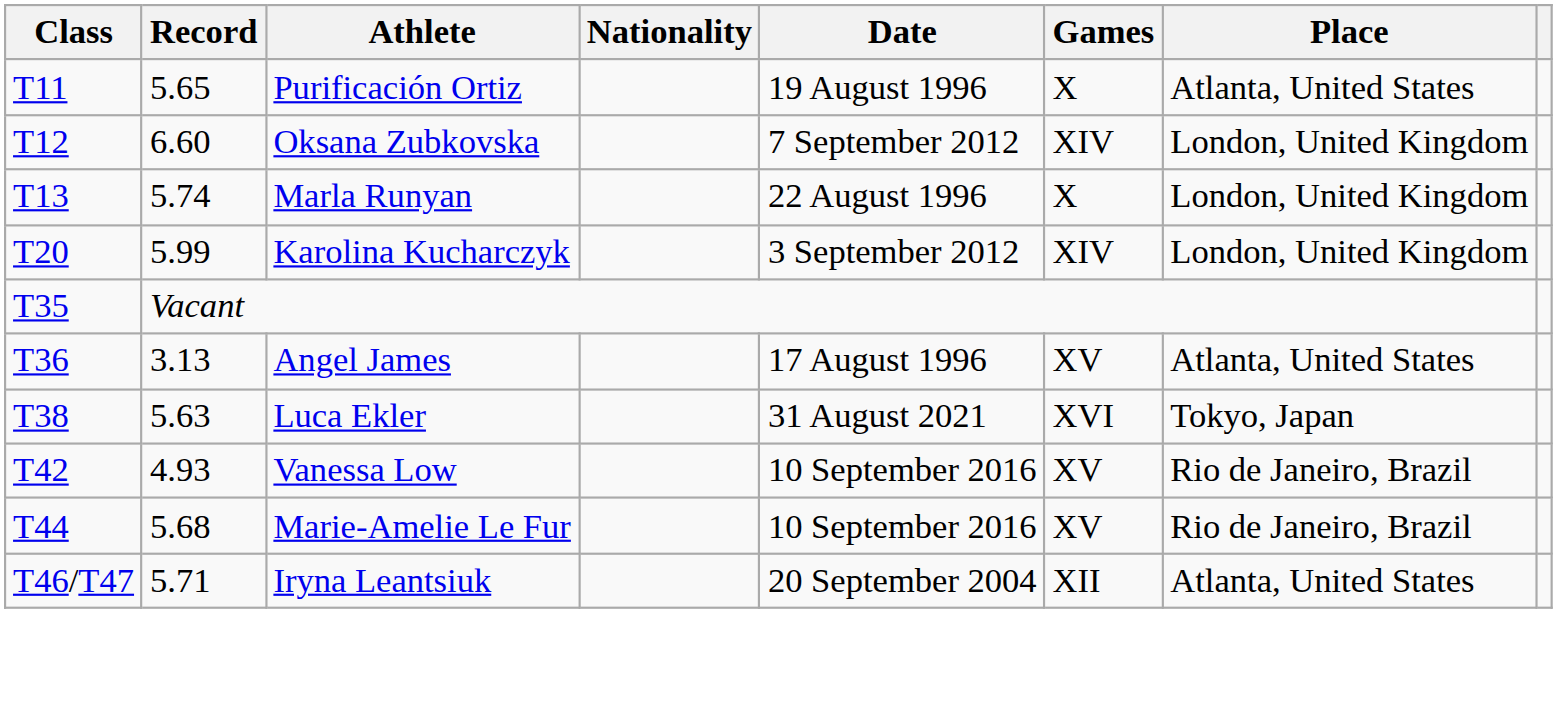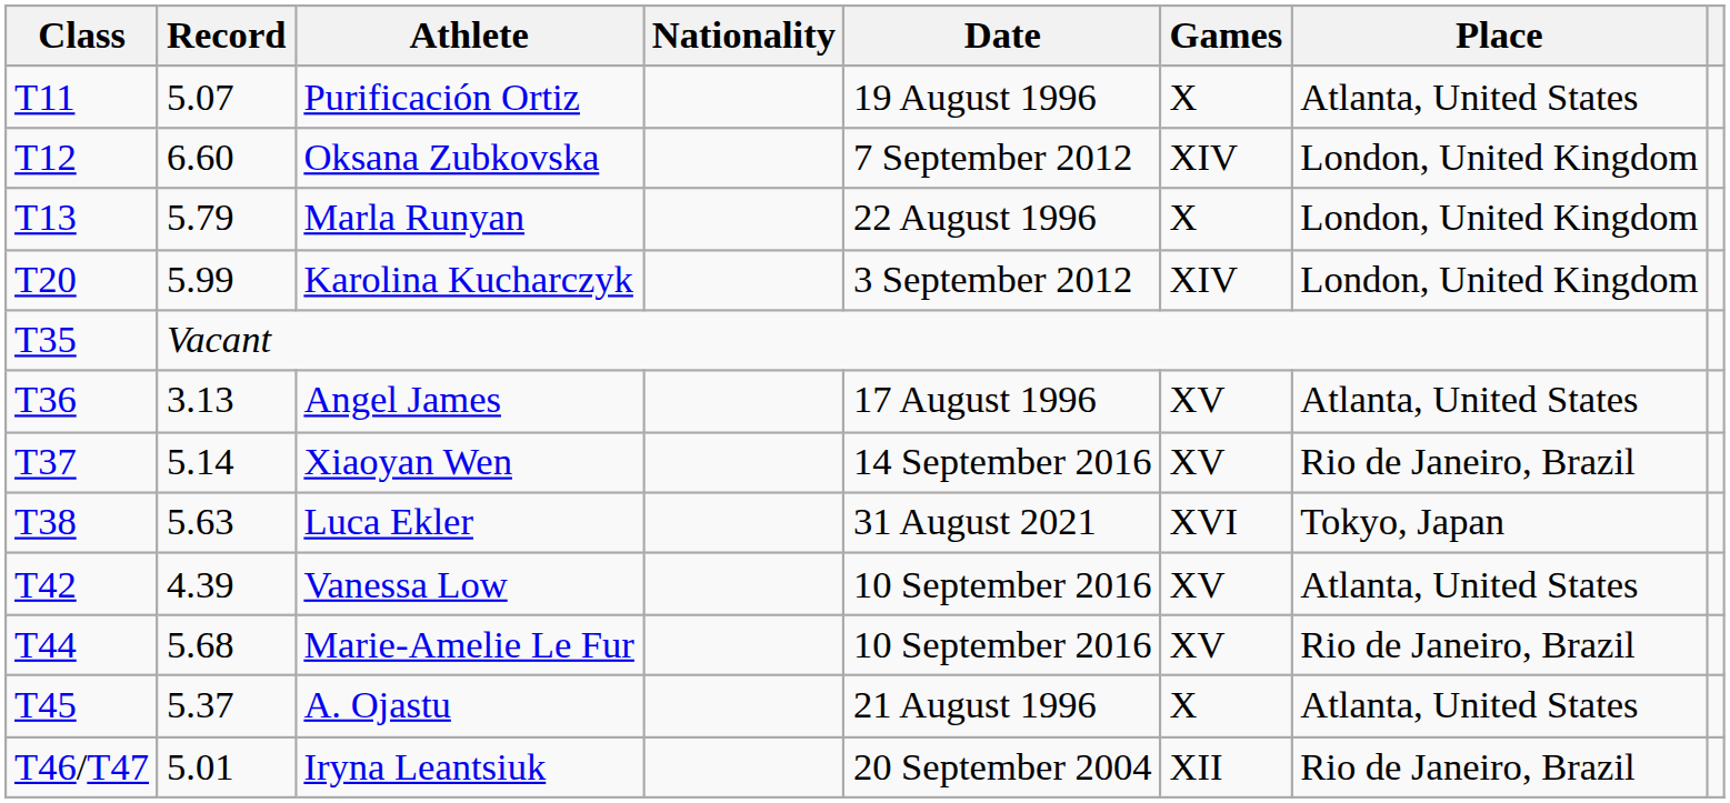 <table class="wikitable">
 <tr>
 <th>Class</th>
 <th>Record</th>
 <th>Athlete</th>
 <th>Nationality</th>
 <th>Date</th>
 <th>Games</th>
 <th>Place</th>
 <th></th>
 </tr>
 <tr>
 <td><a href='#'>T11</a></td>
-<td>5.65<br></td>
+<td>5.07<br></td>
 <td><a href='#'>Purificación Ortiz</a></td>
 <td></td>
 <td>19 August 1996</td>
 <td>X</td>
 <td> Atlanta, United States</td>
 <td></td>
 </tr>
 <tr>
 <td><a href='#'>T12</a></td>
 <td>6.60<br></td>
 <td><a href='#'>Oksana Zubkovska</a></td>
 <td></td>
 <td>7 September 2012</td>
 <td>XIV</td>
 <td> London, United Kingdom</td>
 <td></td>
 </tr>
 <tr>
 <td><a href='#'>T13</a></td>
-<td>5.74<br></td>
+<td>5.79<br></td>
 <td><a href='#'>Marla Runyan</a></td>
 <td></td>
 <td>22 August 1996</td>
 <td>X</td>
 <td> London, United Kingdom</td>
 <td></td>
 </tr>
 <tr>
 <td><a href='#'>T20</a></td>
 <td>5.99<br></td>
 <td><a href='#'>Karolina Kucharczyk</a></td>
 <td></td>
 <td>3 September 2012</td>
 <td>XIV</td>
 <td> London, United Kingdom</td>
 <td></td>
 </tr>
 <tr>
 <td><a href='#'>T35</a></td>
 <td colspan="6"><em>Vacant</em></td>
 <td></td>
 </tr>
 <tr>
 <td><a href='#'>T36</a></td>
 <td>3.13<br></td>
 <td><a href='#'>Angel James</a></td>
 <td></td>
 <td>17 August 1996</td>
 <td>XV</td>
 <td> Atlanta, United States</td>
 <td></td>
 </tr>
 <tr>
+<td><a href='#'>T37</a></td>
+<td>5.14<br></td>
+<td><a href='#'>Xiaoyan Wen</a></td>
+<td></td>
+<td>14 September 2016</td>
+<td>XV</td>
+<td> Rio de Janeiro, Brazil</td>
+<td></td>
+</tr>
+<tr>
 <td><a href='#'>T38</a></td>
 <td>5.63<br></td>
 <td><a href='#'>Luca Ekler</a></td>
 <td></td>
 <td>31 August 2021</td>
 <td>XVI</td>
 <td> Tokyo, Japan</td>
 <td></td>
 </tr>
 <tr>
 <td><a href='#'>T42</a></td>
-<td>4.93<br></td>
+<td>4.39<br></td>
 <td><a href='#'>Vanessa Low</a></td>
 <td></td>
 <td>10 September 2016</td>
 <td>XV</td>
-<td> Rio de Janeiro, Brazil</td>
+<td> Atlanta, United States</td>
 <td></td>
 </tr>
 <tr>
 <td><a href='#'>T44</a></td>
 <td>5.68<br></td>
 <td><a href='#'>Marie-Amelie Le Fur</a></td>
 <td></td>
 <td>10 September 2016</td>
 <td>XV</td>
 <td> Rio de Janeiro, Brazil</td>
 <td></td>
 </tr>
 <tr>
+<td><a href='#'>T45</a></td>
+<td>5.37<br></td>
+<td><a href='#'>A. Ojastu</a></td>
+<td></td>
+<td>21 August 1996</td>
+<td>X</td>
+<td> Atlanta, United States</td>
+<td></td>
+</tr>
+<tr>
 <td><a href='#'>T46</a>/<a href='#'>T47</a></td>
-<td>5.71<br></td>
+<td>5.01<br></td>
 <td><a href='#'>Iryna Leantsiuk</a></td>
 <td></td>
 <td>20 September 2004</td>
 <td>XII</td>
-<td> Atlanta, United States</td>
+<td> Rio de Janeiro, Brazil</td>
 <td></td>
 </tr>
 </table>
